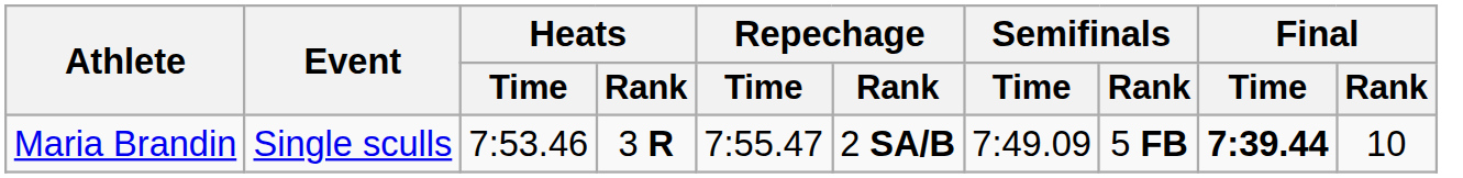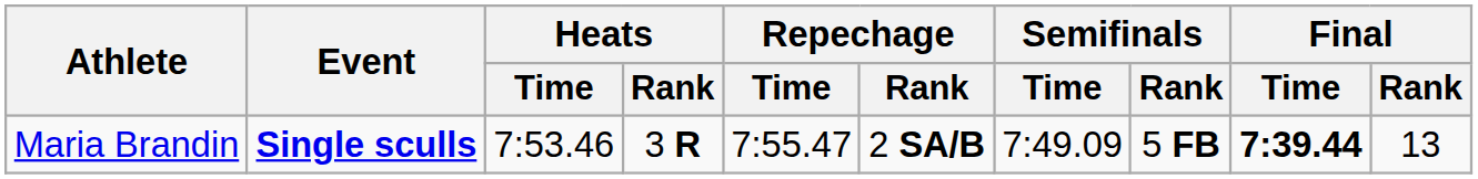 <table class="wikitable" style="font-size:90%;">
 <tr>
 <th rowspan="2">Athlete</th>
 <th rowspan="2">Event</th>
 <th colspan="2">Heats</th>
 <th colspan="2">Repechage</th>
 <th colspan="2">Semifinals</th>
 <th colspan="2">Final</th>
 </tr>
 <tr style="font-size:95%">
 <th>Time</th>
 <th>Rank</th>
 <th>Time</th>
 <th>Rank</th>
 <th>Time</th>
 <th>Rank</th>
 <th>Time</th>
 <th>Rank</th>
 </tr>
 <tr>
 <td align=left><a href='#'>Maria Brandin</a></td>
-<td align=left><a href='#'>Single sculls</a></td>
+<td align=left><strong><a href='#'>Single sculls</a></strong></td>
 <td align=center>7:53.46</td>
 <td align=center>3 <strong>R</strong></td>
 <td align=center>7:55.47</td>
 <td align=center>2 <strong>SA/B</strong></td>
 <td align=center>7:49.09</td>
 <td align=center>5 <strong>FB</strong></td>
 <td align=center><strong>7:39.44</strong></td>
-<td align=center>10</td>
+<td align=center>13</td>
 </tr>
 </table>
